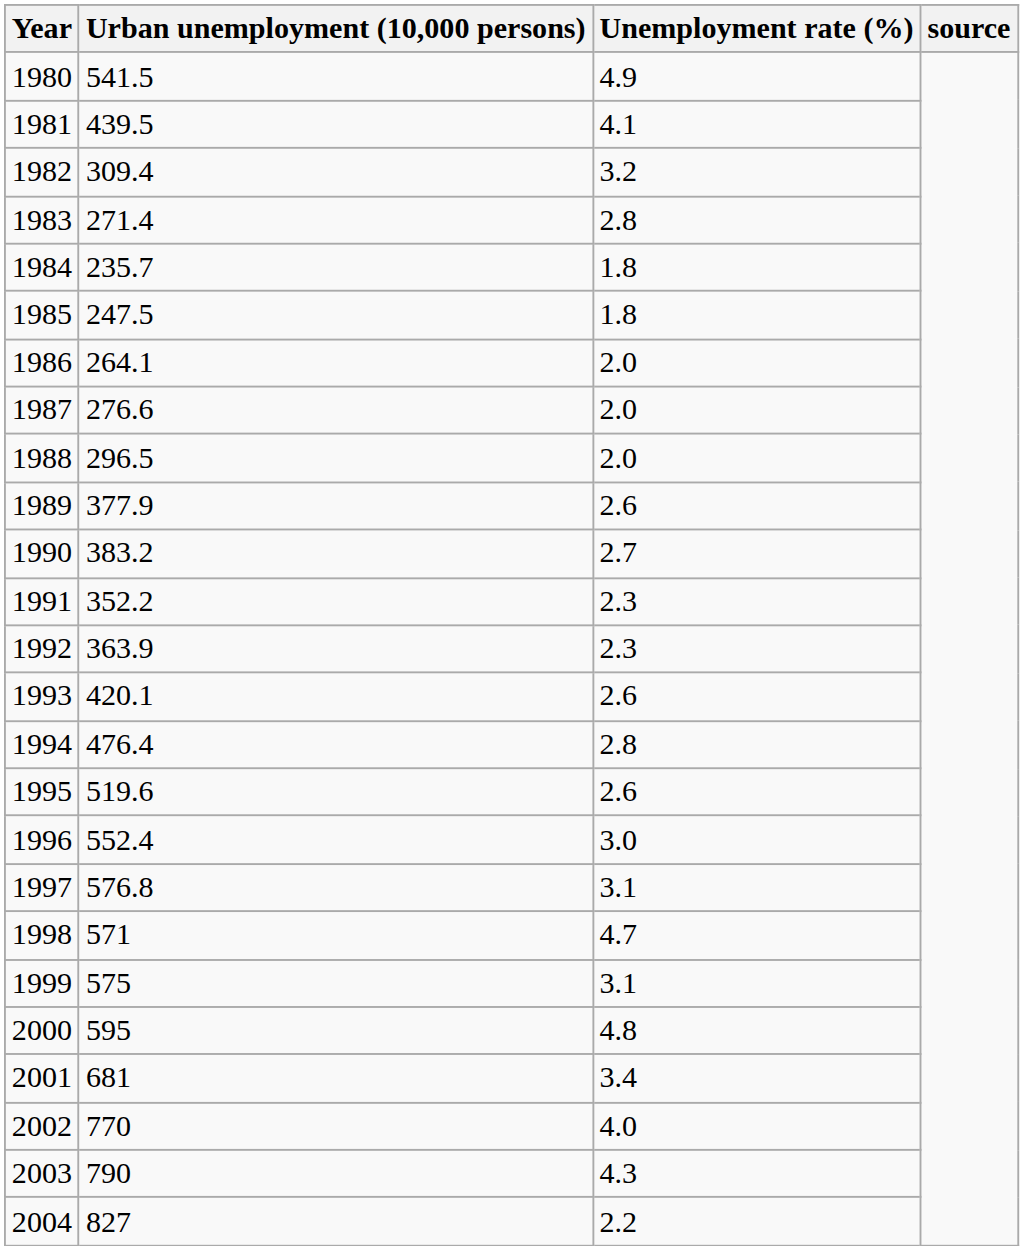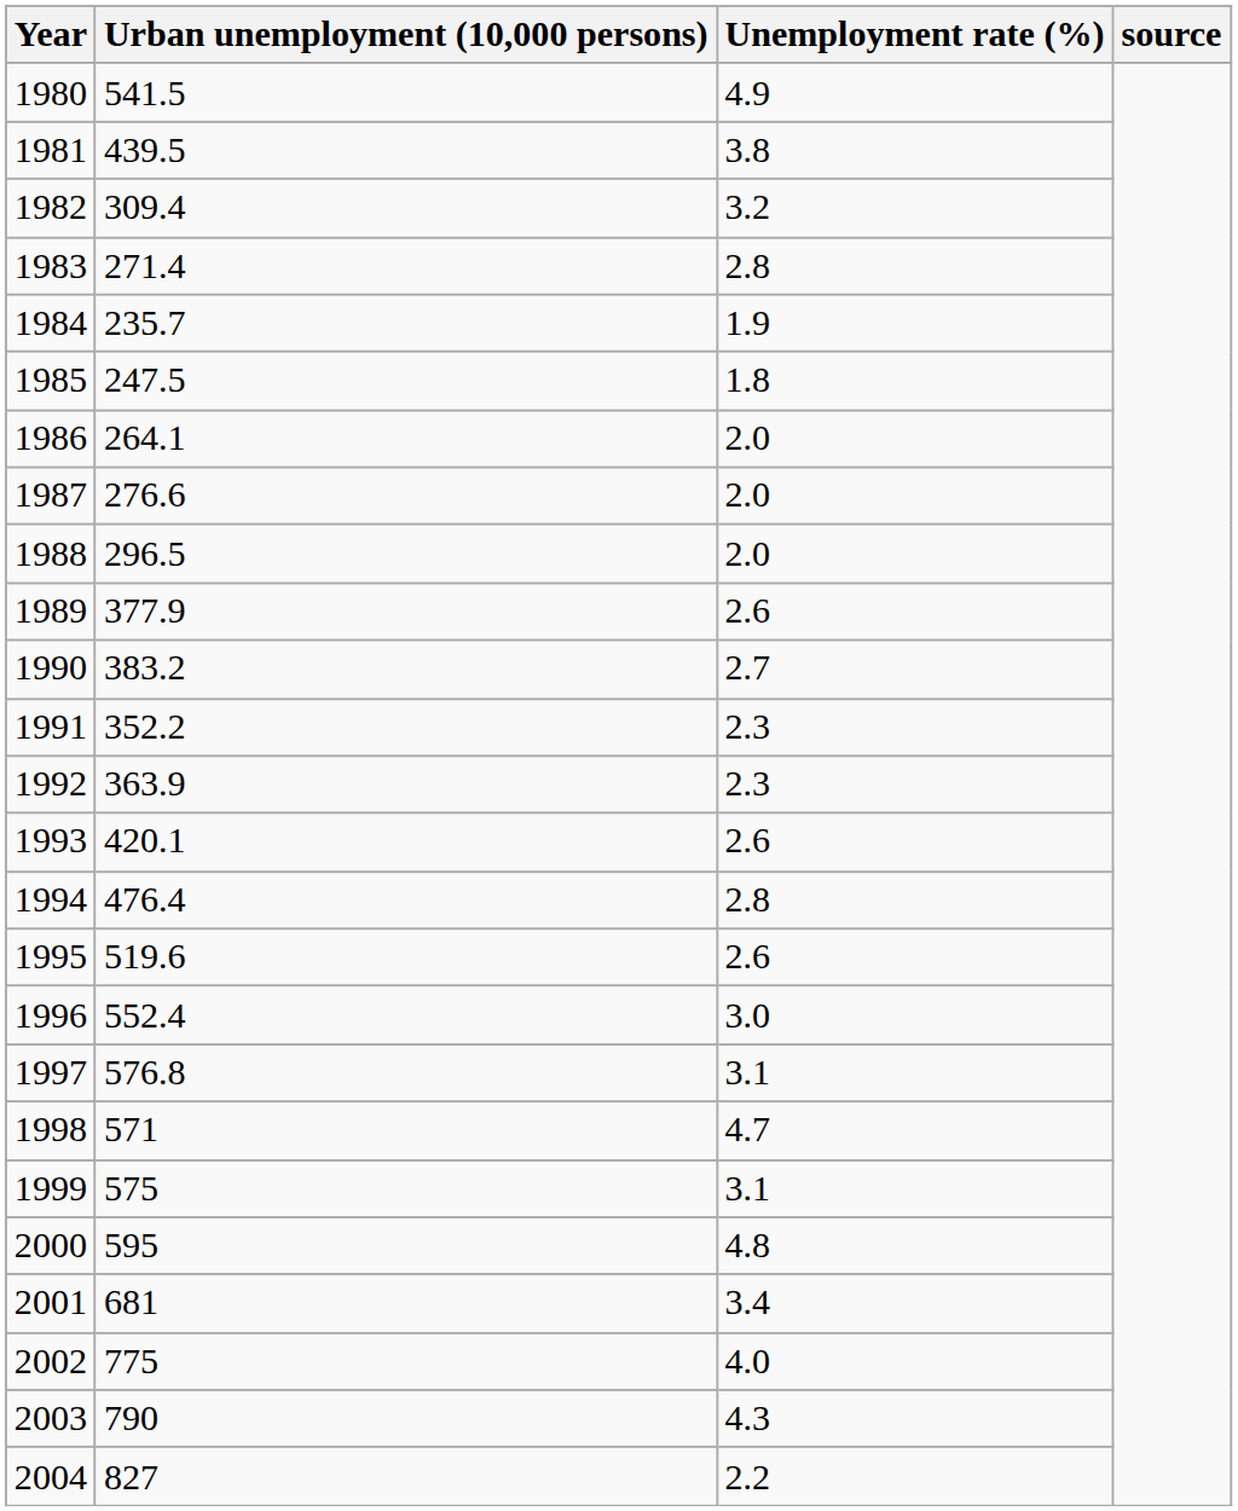 <table class="wikitable">
 <tr>
 <th>Year</th>
 <th>Urban unemployment (10,000 persons)</th>
 <th>Unemployment rate (%)</th>
 <th>source</th>
 </tr>
 <tr>
 <td>1980</td>
 <td>541.5</td>
 <td>4.9</td>
 <td rowspan="25"></td>
 </tr>
 <tr>
 <td>1981</td>
 <td>439.5</td>
-<td>4.1</td>
+<td>3.8</td>
 </tr>
 <tr>
 <td>1982</td>
 <td>309.4</td>
 <td>3.2</td>
 </tr>
 <tr>
 <td>1983</td>
 <td>271.4</td>
 <td>2.8</td>
 </tr>
 <tr>
 <td>1984</td>
 <td>235.7</td>
-<td>1.8</td>
+<td>1.9</td>
 </tr>
 <tr>
 <td>1985</td>
 <td>247.5</td>
 <td>1.8</td>
 </tr>
 <tr>
 <td>1986</td>
 <td>264.1</td>
 <td>2.0</td>
 </tr>
 <tr>
 <td>1987</td>
 <td>276.6</td>
 <td>2.0</td>
 </tr>
 <tr>
 <td>1988</td>
 <td>296.5</td>
 <td>2.0</td>
 </tr>
 <tr>
 <td>1989</td>
 <td>377.9</td>
 <td>2.6</td>
 </tr>
 <tr>
 <td>1990</td>
 <td>383.2</td>
 <td>2.7</td>
 </tr>
 <tr>
 <td>1991</td>
 <td>352.2</td>
 <td>2.3</td>
 </tr>
 <tr>
 <td>1992</td>
 <td>363.9</td>
 <td>2.3</td>
 </tr>
 <tr>
 <td>1993</td>
 <td>420.1</td>
 <td>2.6</td>
 </tr>
 <tr>
 <td>1994</td>
 <td>476.4</td>
 <td>2.8</td>
 </tr>
 <tr>
 <td>1995</td>
 <td>519.6</td>
 <td>2.6</td>
 </tr>
 <tr>
 <td>1996</td>
 <td>552.4</td>
 <td>3.0</td>
 </tr>
 <tr>
 <td>1997</td>
 <td>576.8</td>
 <td>3.1</td>
 </tr>
 <tr>
 <td>1998</td>
 <td>571</td>
 <td>4.7</td>
 </tr>
 <tr>
 <td>1999</td>
 <td>575</td>
 <td>3.1</td>
 </tr>
 <tr>
 <td>2000</td>
 <td>595</td>
 <td>4.8</td>
 </tr>
 <tr>
 <td>2001</td>
 <td>681</td>
 <td>3.4</td>
 </tr>
 <tr>
 <td>2002</td>
-<td>770</td>
+<td>775</td>
 <td>4.0</td>
 </tr>
 <tr>
 <td>2003</td>
 <td>790</td>
 <td>4.3</td>
 </tr>
 <tr>
 <td>2004</td>
 <td>827</td>
 <td>2.2</td>
 </tr>
 </table>
